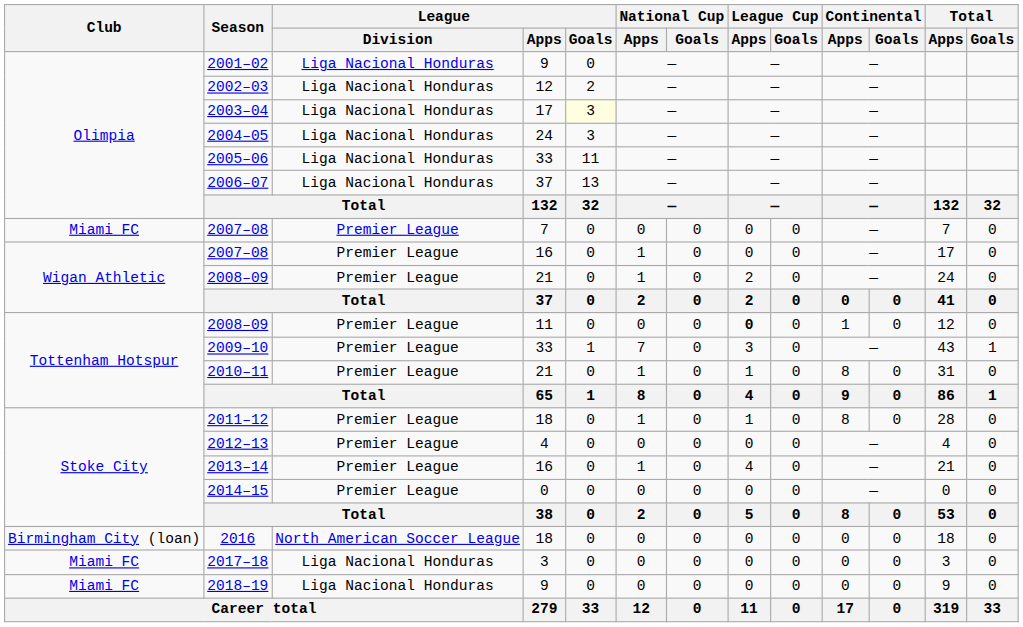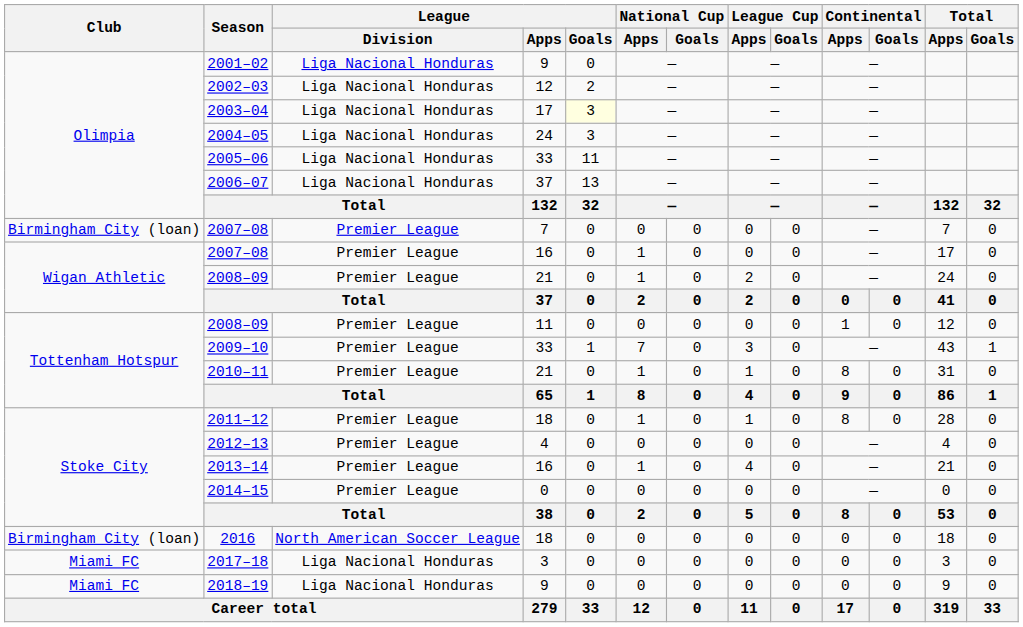 <table class="wikitable" style="text-align: center;">
 <tr>
 <th rowspan="2">Club</th>
 <th rowspan="2">Season</th>
 <th colspan="3">League</th>
 <th colspan="2">National Cup</th>
 <th colspan="2">League Cup</th>
 <th colspan="2">Continental</th>
 <th colspan="2">Total</th>
 </tr>
 <tr>
 <th>Division</th>
 <th>Apps</th>
 <th>Goals</th>
 <th>Apps</th>
 <th>Goals</th>
 <th>Apps</th>
 <th>Goals</th>
 <th>Apps</th>
 <th>Goals</th>
 <th>Apps</th>
 <th>Goals</th>
 </tr>
 <tr>
 <td rowspan="7"><a href='#'>Olimpia</a></td>
 <td><a href='#'>2001–02</a></td>
 <td><a href='#'>Liga Nacional Honduras</a></td>
 <td>9</td>
 <td>0</td>
 <td colspan="2">—</td>
 <td colspan="2">—</td>
 <td colspan="2">—</td>
 <td></td>
 <td></td>
 </tr>
 <tr>
 <td><a href='#'>2002–03</a></td>
 <td>Liga Nacional Honduras</td>
 <td>12</td>
 <td>2</td>
 <td colspan="2">—</td>
 <td colspan="2">—</td>
 <td colspan="2">—</td>
 <td></td>
 <td></td>
 </tr>
 <tr>
 <td><a href='#'>2003–04</a></td>
 <td>Liga Nacional Honduras</td>
 <td>17</td>
 <td style="background: lightyellow;">3</td>
 <td colspan="2">—</td>
 <td colspan="2">—</td>
 <td colspan="2">—</td>
 <td></td>
 <td></td>
 </tr>
 <tr>
 <td><a href='#'>2004–05</a></td>
 <td>Liga Nacional Honduras</td>
 <td>24</td>
 <td>3</td>
 <td colspan="2">—</td>
 <td colspan="2">—</td>
 <td colspan="2">—</td>
 <td></td>
 <td></td>
 </tr>
 <tr>
 <td><a href='#'>2005–06</a></td>
 <td>Liga Nacional Honduras</td>
 <td>33</td>
 <td>11</td>
 <td colspan="2">—</td>
 <td colspan="2">—</td>
 <td colspan="2">—</td>
 <td></td>
 <td></td>
 </tr>
 <tr>
 <td><a href='#'>2006–07</a></td>
 <td>Liga Nacional Honduras</td>
 <td>37</td>
 <td>13</td>
 <td colspan="2">—</td>
 <td colspan="2">—</td>
 <td colspan="2">—</td>
 <td></td>
 <td></td>
 </tr>
 <tr>
 <th colspan="2">Total</th>
 <th>132</th>
 <th>32</th>
 <th colspan="2">—</th>
 <th colspan="2">—</th>
 <th colspan="2">—</th>
 <th>132</th>
 <th>32</th>
 </tr>
 <tr>
-<td><a href='#'>Miami FC</a></td>
+<td><a href='#'>Birmingham City</a> (loan)</td>
 <td><a href='#'>2007–08</a></td>
 <td><a href='#'>Premier League</a></td>
 <td>7</td>
 <td>0</td>
 <td>0</td>
 <td>0</td>
 <td>0</td>
 <td>0</td>
 <td colspan="2">—</td>
 <td>7</td>
 <td>0</td>
 </tr>
 <tr>
 <td rowspan="3"><a href='#'>Wigan Athletic</a></td>
 <td><a href='#'>2007–08</a></td>
 <td>Premier League</td>
 <td>16</td>
 <td>0</td>
 <td>1</td>
 <td>0</td>
 <td>0</td>
 <td>0</td>
 <td colspan="2">—</td>
 <td>17</td>
 <td>0</td>
 </tr>
 <tr>
 <td><a href='#'>2008–09</a></td>
 <td>Premier League</td>
 <td>21</td>
 <td>0</td>
 <td>1</td>
 <td>0</td>
 <td>2</td>
 <td>0</td>
 <td colspan="2">—</td>
 <td>24</td>
 <td>0</td>
 </tr>
 <tr>
 <th colspan="2">Total</th>
 <th>37</th>
 <th>0</th>
 <th>2</th>
 <th>0</th>
 <th>2</th>
 <th>0</th>
 <th>0</th>
 <th>0</th>
 <th>41</th>
 <th>0</th>
 </tr>
 <tr>
 <td rowspan="4"><a href='#'>Tottenham Hotspur</a></td>
 <td><a href='#'>2008–09</a></td>
 <td>Premier League</td>
 <td>11</td>
 <td>0</td>
 <td>0</td>
 <td>0</td>
-<td><strong>0</strong></td>
+<td>0</td>
 <td>0</td>
 <td>1</td>
 <td>0</td>
 <td>12</td>
 <td>0</td>
 </tr>
 <tr>
 <td><a href='#'>2009–10</a></td>
 <td>Premier League</td>
 <td>33</td>
 <td>1</td>
 <td>7</td>
 <td>0</td>
 <td>3</td>
 <td>0</td>
 <td colspan="2">—</td>
 <td>43</td>
 <td>1</td>
 </tr>
 <tr>
 <td><a href='#'>2010–11</a></td>
 <td>Premier League</td>
 <td>21</td>
 <td>0</td>
 <td>1</td>
 <td>0</td>
 <td>1</td>
 <td>0</td>
 <td>8</td>
 <td>0</td>
 <td>31</td>
 <td>0</td>
 </tr>
 <tr>
 <th colspan="2">Total</th>
 <th>65</th>
 <th>1</th>
 <th>8</th>
 <th>0</th>
 <th>4</th>
 <th>0</th>
 <th>9</th>
 <th>0</th>
 <th>86</th>
 <th>1</th>
 </tr>
 <tr>
 <td rowspan="5"><a href='#'>Stoke City</a></td>
 <td><a href='#'>2011–12</a></td>
 <td>Premier League</td>
 <td>18</td>
 <td>0</td>
 <td>1</td>
 <td>0</td>
 <td>1</td>
 <td>0</td>
 <td>8</td>
 <td>0</td>
 <td>28</td>
 <td>0</td>
 </tr>
 <tr>
 <td><a href='#'>2012–13</a></td>
 <td>Premier League</td>
 <td>4</td>
 <td>0</td>
 <td>0</td>
 <td>0</td>
 <td>0</td>
 <td>0</td>
 <td colspan="2">—</td>
 <td>4</td>
 <td>0</td>
 </tr>
 <tr>
 <td><a href='#'>2013–14</a></td>
 <td>Premier League</td>
 <td>16</td>
 <td>0</td>
 <td>1</td>
 <td>0</td>
 <td>4</td>
 <td>0</td>
 <td colspan="2">—</td>
 <td>21</td>
 <td>0</td>
 </tr>
 <tr>
 <td><a href='#'>2014–15</a></td>
 <td>Premier League</td>
 <td>0</td>
 <td>0</td>
 <td>0</td>
 <td>0</td>
 <td>0</td>
 <td>0</td>
 <td colspan="2">—</td>
 <td>0</td>
 <td>0</td>
 </tr>
 <tr>
 <th colspan="2">Total</th>
 <th>38</th>
 <th>0</th>
 <th>2</th>
 <th>0</th>
 <th>5</th>
 <th>0</th>
 <th>8</th>
 <th>0</th>
 <th>53</th>
 <th>0</th>
 </tr>
 <tr>
 <td><a href='#'>Birmingham City</a> (loan)</td>
 <td><a href='#'>2016</a></td>
 <td><a href='#'>North American Soccer League</a></td>
 <td>18</td>
 <td>0</td>
 <td>0</td>
 <td>0</td>
 <td>0</td>
 <td>0</td>
 <td>0</td>
 <td>0</td>
 <td>18</td>
 <td>0</td>
 </tr>
 <tr>
 <td><a href='#'>Miami FC</a></td>
 <td><a href='#'>2017–18</a></td>
 <td>Liga Nacional Honduras</td>
 <td>3</td>
 <td>0</td>
 <td>0</td>
 <td>0</td>
 <td>0</td>
 <td>0</td>
 <td>0</td>
 <td>0</td>
 <td>3</td>
 <td>0</td>
 </tr>
 <tr>
 <td><a href='#'>Miami FC</a></td>
 <td><a href='#'>2018–19</a></td>
 <td>Liga Nacional Honduras</td>
 <td>9</td>
 <td>0</td>
 <td>0</td>
 <td>0</td>
 <td>0</td>
 <td>0</td>
 <td>0</td>
 <td>0</td>
 <td>9</td>
 <td>0</td>
 </tr>
 <tr>
 <th colspan="3">Career total</th>
 <th>279</th>
 <th>33</th>
 <th>12</th>
 <th>0</th>
 <th>11</th>
 <th>0</th>
 <th>17</th>
 <th>0</th>
 <th>319</th>
 <th>33</th>
 </tr>
 </table>
